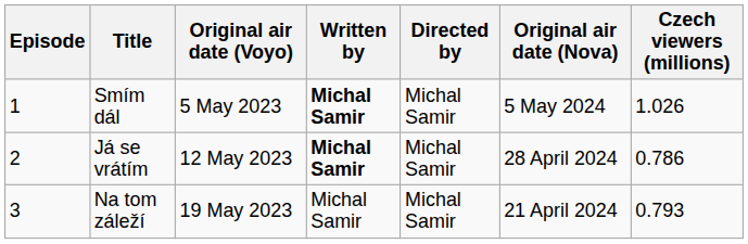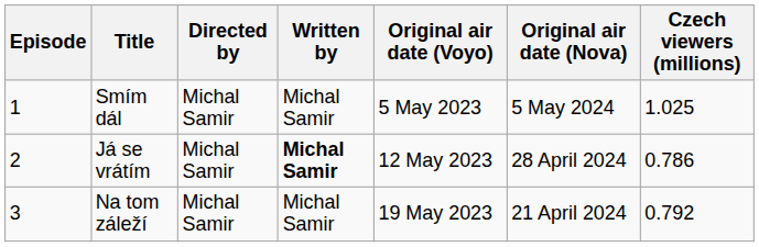 <table class="wikitable">
 <tr>
 <th>Episode</th>
 <th>Title</th>
+<th>Directed by</th>
+<th>Written by</th>
 <th>Original air date (Voyo)</th>
-<th>Written by</th>
-<th>Directed by</th>
 <th>Original air date (Nova)</th>
 <th>Czech viewers<br>(millions)</th>
 </tr>
 <tr>
 <td>1</td>
 <td>Smím dál</td>
+<td>Michal Samir</td>
+<td>Michal Samir</td>
 <td>5 May 2023</td>
-<td><strong>Michal Samir</strong></td>
-<td>Michal Samir</td>
 <td>5 May 2024</td>
-<td>1.026</td>
+<td>1.025</td>
 </tr>
 <tr>
 <td>2</td>
 <td>Já se vrátím</td>
+<td>Michal Samir</td>
+<td><strong>Michal Samir</strong></td>
 <td>12 May 2023</td>
-<td><strong>Michal Samir</strong></td>
-<td>Michal Samir</td>
 <td>28 April 2024</td>
 <td>0.786</td>
 </tr>
 <tr>
 <td>3</td>
 <td>Na tom záleží</td>
-<td>19 May 2023</td>
 <td>Michal Samir</td>
 <td>Michal Samir</td>
+<td>19 May 2023</td>
 <td>21 April 2024</td>
-<td>0.793</td>
+<td>0.792</td>
 </tr>
 </table>
